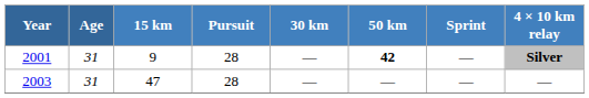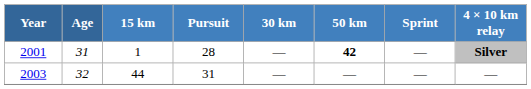 <table class="wikitable" style="font-size:95%; text-align:center; border:grey solid 1px; border-collapse:collapse; background:#ffffff;">
 <tr>
 <th style="background-color:#369; color:white; width:60px;"> Year </th>
 <th style="background-color:#369; color:white; width:40px;"> Age </th>
 <th style="background-color:#4180be; color:white; width:75px;"> 15 km </th>
 <th style="background-color:#4180be; color:white; width:75px;"> Pursuit </th>
 <th style="background-color:#4180be; color:white; width:75px;"> 30 km </th>
 <th style="background-color:#4180be; color:white; width:75px;"> 50 km </th>
 <th style="background-color:#4180be; color:white; width:75px;"> Sprint </th>
 <th style="background-color:#4180be; color:white; width:75px;"> 4 × 10 km <br> relay </th>
 </tr>
 <tr>
 <td><a href='#'>2001</a></td>
 <td><em>31</em></td>
-<td>9</td>
+<td>1</td>
 <td>28</td>
 <td>—</td>
 <td><strong>42</strong></td>
 <td>—</td>
 <td style="background:silver;"><strong>Silver</strong></td>
 </tr>
 <tr>
 <td><a href='#'>2003</a></td>
-<td><em>31</em></td>
-<td>47</td>
-<td>28</td>
+<td><em>32</em></td>
+<td>44</td>
+<td>31</td>
 <td>—</td>
 <td>—</td>
 <td>—</td>
 <td>—</td>
 </tr>
 <tr>
 </tr>
 </table>
